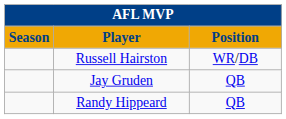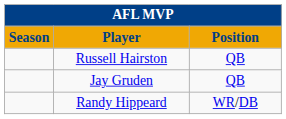 <table class="wikitable sortable" style="text-align:center">
 <tr>
 <td colspan="4" style="background:#003F87; color:#FFFFFF;"><strong>AFL MVP</strong></td>
 </tr>
 <tr>
 <th style="width:50px; background:#F0A804; color:#003F87;">Season</th>
 <th style="width:150px; background:#F0A804; color:#003F87;">Player</th>
 <th style="width:100px; background:#F0A804; color:#003F87;">Position</th>
 </tr>
 <tr>
 <td></td>
 <td><a href='#'>Russell Hairston</a></td>
-<td><a href='#'>WR</a>/<a href='#'>DB</a></td>
+<td><a href='#'>QB</a></td>
 </tr>
 <tr>
 <td></td>
 <td><a href='#'>Jay Gruden</a></td>
 <td><a href='#'>QB</a></td>
 </tr>
 <tr>
 <td></td>
 <td><a href='#'>Randy Hippeard</a></td>
-<td><a href='#'>QB</a></td>
+<td><a href='#'>WR</a>/<a href='#'>DB</a></td>
 </tr>
 </table>
